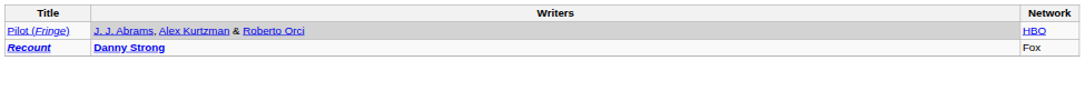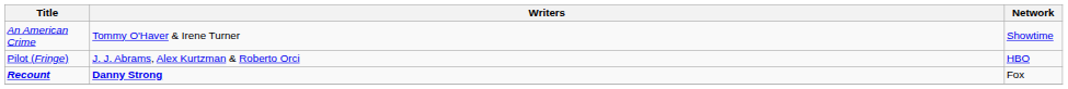 <table class="wikitable" width="100%">
 <tr>
 <th width="120">Title</th>
 <th>Writers</th>
 <th width="80">Network</th>
 </tr>
 <tr>
+<td><em><a href='#'>An American Crime</a></em></td>
+<td><a href='#'>Tommy O'Haver</a> & Irene Turner</td>
+<td><a href='#'>Showtime</a></td>
+</tr>
+<tr>
 <td><a href='#'>Pilot (<em>Fringe</em>)</a></td>
-<td style="background: lightgrey;"><a href='#'>J. J. Abrams</a>, <a href='#'>Alex Kurtzman</a> & <a href='#'>Roberto Orci</a></td>
+<td><a href='#'>J. J. Abrams</a>, <a href='#'>Alex Kurtzman</a> & <a href='#'>Roberto Orci</a></td>
 <td><a href='#'>HBO</a></td>
 </tr>
 <tr>
 <td><strong><em><a href='#'>Recount</a></em></strong></td>
 <td><strong><a href='#'>Danny Strong</a></strong></td>
 <td>Fox</td>
 </tr>
 <tr>
 </tr>
 </table>
